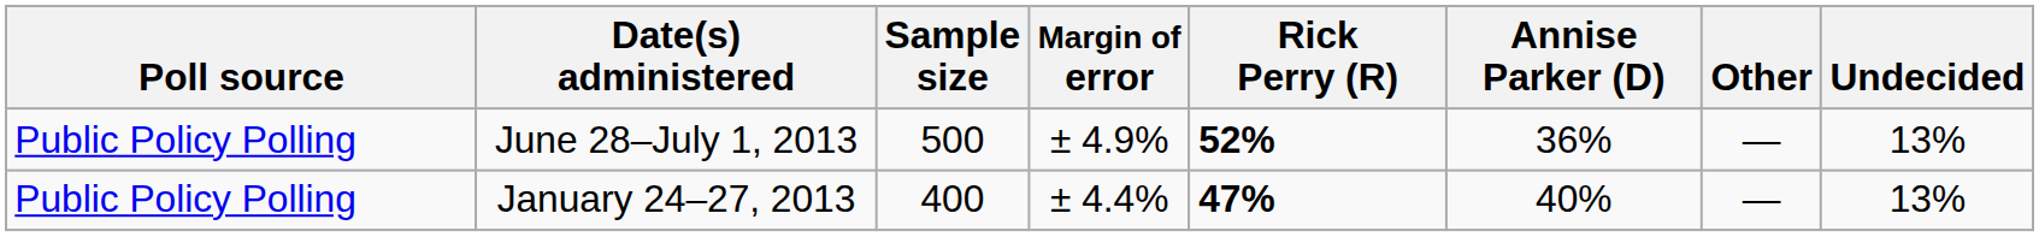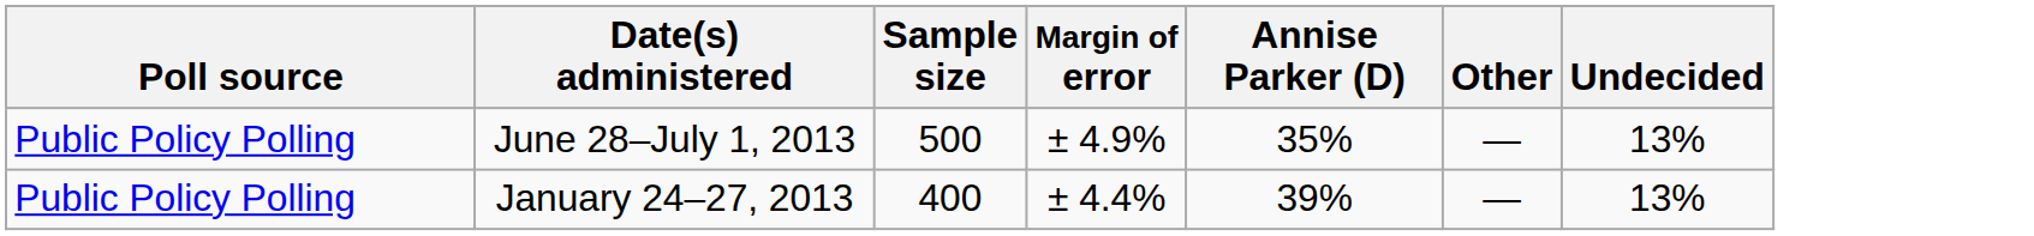 <table class="wikitable">
 <tr valign= bottom>
 <th style="width:190px;">Poll source</th>
 <th style="width:160px;">Date(s)<br>administered</th>
 <th class=small>Sample<br>size</th>
 <th><small>Margin of</small><br>error</th>
-<th style="width:100px;">Rick<br>Perry (R)</th>
 <th style="width:100px;">Annise<br>Parker (D)</th>
 <th style="width:40px;">Other</th>
 <th style="width:40px;">Undecided</th>
 </tr>
 <tr>
 <td><a href='#'>Public Policy Polling</a></td>
 <td align=center>June 28–July 1, 2013</td>
 <td align=center>500</td>
 <td align=center>± 4.9%</td>
-<td><strong>52%</strong></td>
-<td align=center>36%</td>
+<td align=center>35%</td>
 <td align=center>—</td>
 <td align=center>13%</td>
 </tr>
 <tr>
 <td><a href='#'>Public Policy Polling</a></td>
 <td align=center>January 24–27, 2013</td>
 <td align=center>400</td>
 <td align=center>± 4.4%</td>
-<td><strong>47%</strong></td>
-<td align=center>40%</td>
+<td align=center>39%</td>
 <td align=center>—</td>
 <td align=center>13%</td>
 </tr>
 </table>
